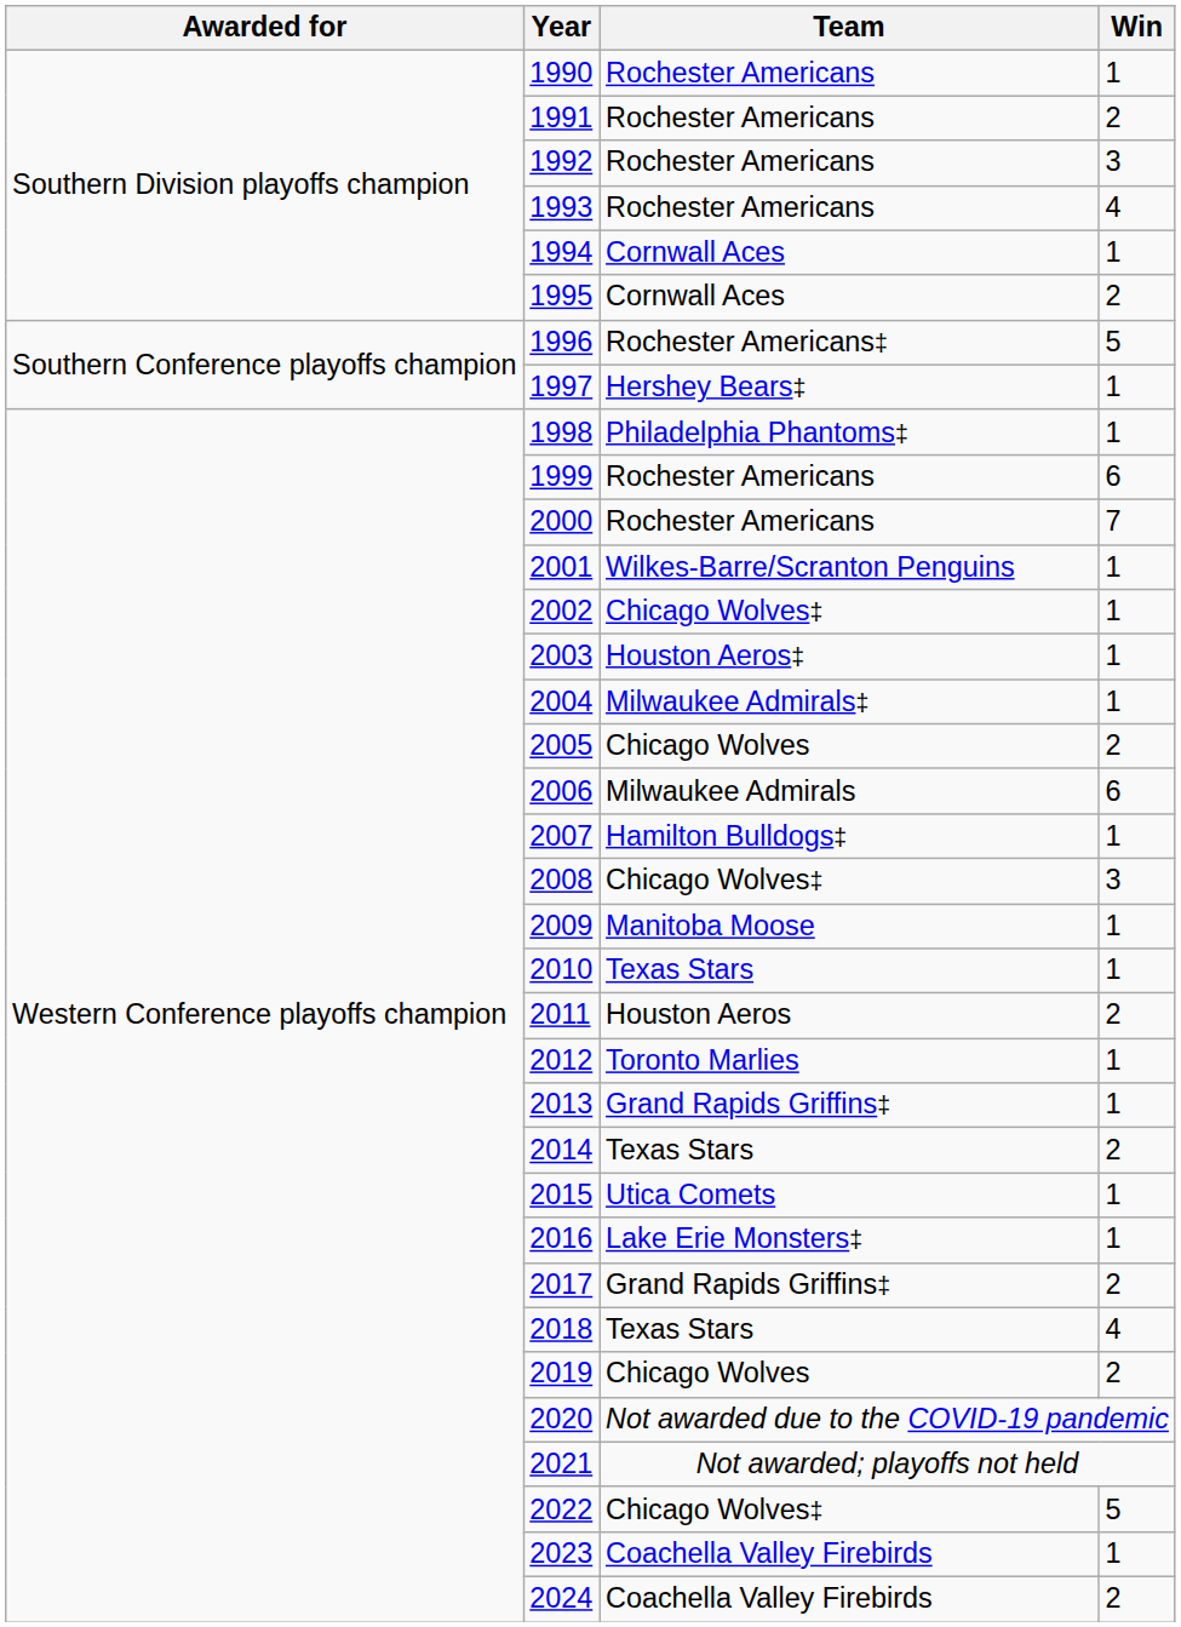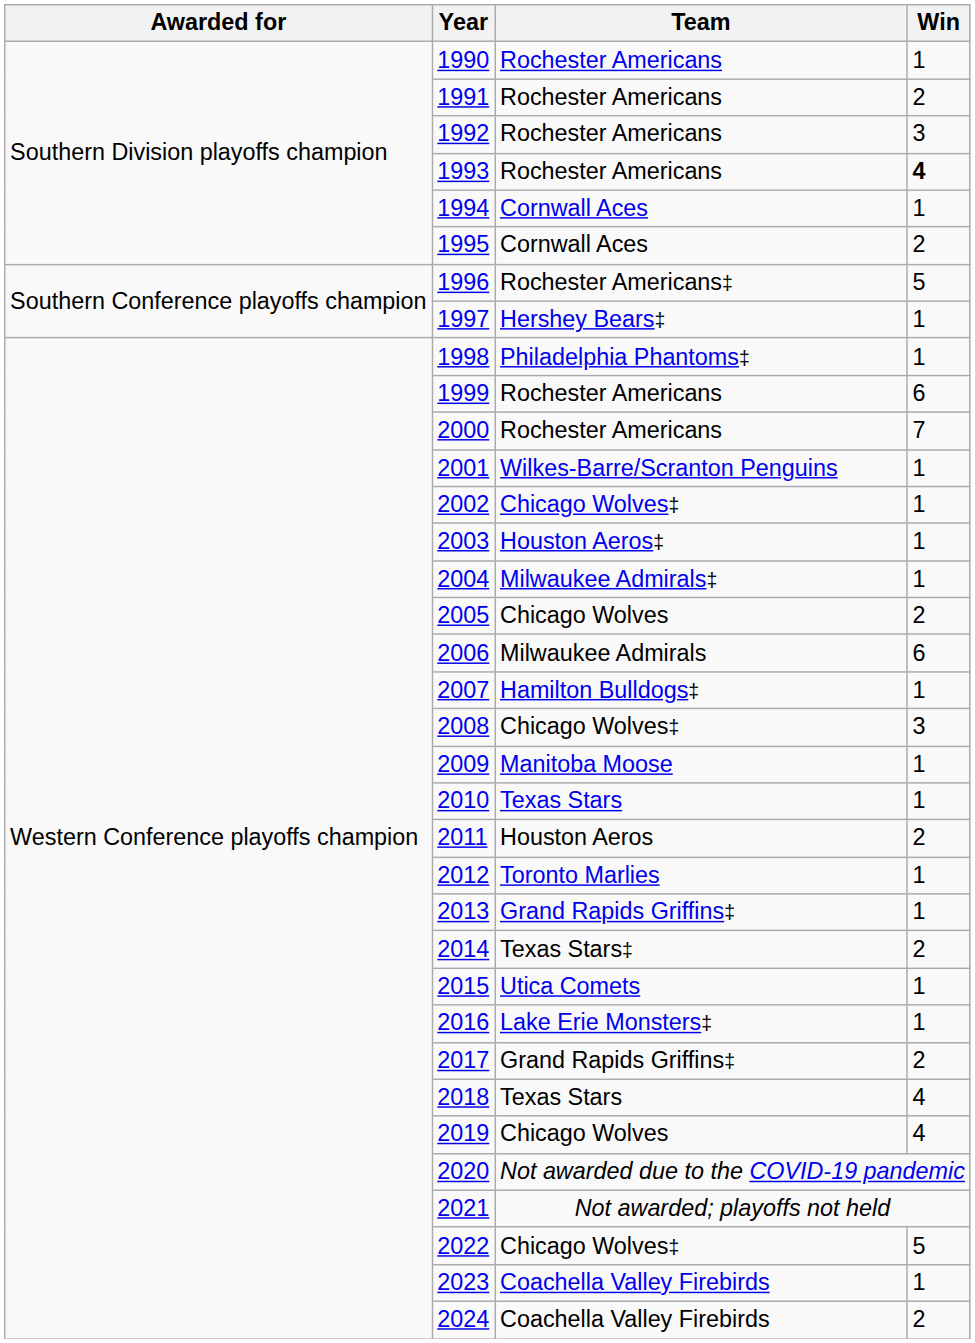 <table class="wikitable sortable">
 <tr>
 <th>Awarded for</th>
 <th>Year</th>
 <th>Team</th>
 <th>Win</th>
 </tr>
 <tr>
 <td rowspan=6>Southern Division playoffs champion</td>
 <td><a href='#'>1990</a></td>
 <td><a href='#'>Rochester Americans</a></td>
 <td>1</td>
 </tr>
 <tr>
 <td><a href='#'>1991</a></td>
 <td>Rochester Americans</td>
 <td>2</td>
 </tr>
 <tr>
 <td><a href='#'>1992</a></td>
 <td>Rochester Americans</td>
 <td>3</td>
 </tr>
 <tr>
 <td><a href='#'>1993</a></td>
 <td>Rochester Americans</td>
-<td>4</td>
+<td><strong>4</strong></td>
 </tr>
 <tr>
 <td><a href='#'>1994</a></td>
 <td><a href='#'>Cornwall Aces</a></td>
 <td>1</td>
 </tr>
 <tr>
 <td><a href='#'>1995</a></td>
 <td>Cornwall Aces</td>
 <td>2</td>
 </tr>
 <tr>
 <td rowspan=2>Southern Conference playoffs champion</td>
 <td><a href='#'>1996</a></td>
 <td>Rochester Americans<small>‡</small></td>
 <td>5</td>
 </tr>
 <tr>
 <td><a href='#'>1997</a></td>
 <td><a href='#'>Hershey Bears</a><small>‡</small></td>
 <td>1</td>
 </tr>
 <tr>
 <td rowspan=40>Western Conference playoffs champion</td>
 <td><a href='#'>1998</a></td>
 <td><a href='#'>Philadelphia Phantoms</a><small>‡</small></td>
 <td>1</td>
 </tr>
 <tr>
 <td><a href='#'>1999</a></td>
 <td>Rochester Americans</td>
 <td>6</td>
 </tr>
 <tr>
 <td><a href='#'>2000</a></td>
 <td>Rochester Americans</td>
 <td>7</td>
 </tr>
 <tr>
 <td><a href='#'>2001</a></td>
 <td><a href='#'>Wilkes-Barre/Scranton Penguins</a></td>
 <td>1</td>
 </tr>
 <tr>
 <td><a href='#'>2002</a></td>
 <td><a href='#'>Chicago Wolves</a><small>‡</small></td>
 <td>1</td>
 </tr>
 <tr>
 <td><a href='#'>2003</a></td>
 <td><a href='#'>Houston Aeros</a><small>‡</small></td>
 <td>1</td>
 </tr>
 <tr>
 <td><a href='#'>2004</a></td>
 <td><a href='#'>Milwaukee Admirals</a><small>‡</small></td>
 <td>1</td>
 </tr>
 <tr>
 <td><a href='#'>2005</a></td>
 <td>Chicago Wolves</td>
 <td>2</td>
 </tr>
 <tr>
 <td><a href='#'>2006</a></td>
 <td>Milwaukee Admirals</td>
 <td>6</td>
 </tr>
 <tr>
 <td><a href='#'>2007</a></td>
 <td><a href='#'>Hamilton Bulldogs</a><small>‡</small></td>
 <td>1</td>
 </tr>
 <tr>
 <td><a href='#'>2008</a></td>
 <td>Chicago Wolves<small>‡</small></td>
 <td>3</td>
 </tr>
 <tr>
 <td><a href='#'>2009</a></td>
 <td><a href='#'>Manitoba Moose</a></td>
 <td>1</td>
 </tr>
 <tr>
 <td><a href='#'>2010</a></td>
 <td><a href='#'>Texas Stars</a></td>
 <td>1</td>
 </tr>
 <tr>
 <td><a href='#'>2011</a></td>
 <td>Houston Aeros</td>
 <td>2</td>
 </tr>
 <tr>
 <td><a href='#'>2012</a></td>
 <td><a href='#'>Toronto Marlies</a></td>
 <td>1</td>
 </tr>
 <tr>
 <td><a href='#'>2013</a></td>
 <td><a href='#'>Grand Rapids Griffins</a><small>‡</small></td>
 <td>1</td>
 </tr>
 <tr>
 <td><a href='#'>2014</a></td>
-<td>Texas Stars</td>
+<td>Texas Stars<small>‡</small></td>
 <td>2</td>
 </tr>
 <tr>
 <td><a href='#'>2015</a></td>
 <td><a href='#'>Utica Comets</a></td>
 <td>1</td>
 </tr>
 <tr>
 <td><a href='#'>2016</a></td>
 <td><a href='#'>Lake Erie Monsters</a><small>‡</small></td>
 <td>1</td>
 </tr>
 <tr>
 <td><a href='#'>2017</a></td>
 <td>Grand Rapids Griffins<small>‡</small></td>
 <td>2</td>
 </tr>
 <tr>
 <td><a href='#'>2018</a></td>
 <td>Texas Stars</td>
 <td>4</td>
 </tr>
 <tr>
 <td><a href='#'>2019</a></td>
 <td>Chicago Wolves</td>
-<td>2</td>
+<td>4</td>
 </tr>
 <tr>
 <td><a href='#'>2020</a></td>
 <td colspan=2 align=center><em>Not awarded due to the <a href='#'>COVID-19 pandemic</a></em></td>
 </tr>
 <tr>
 <td><a href='#'>2021</a></td>
 <td colspan=2 align=center><em>Not awarded; playoffs not held</em></td>
 </tr>
 <tr>
 <td><a href='#'>2022</a></td>
 <td>Chicago Wolves<small>‡</small></td>
 <td>5</td>
 </tr>
 <tr>
 <td><a href='#'>2023</a></td>
 <td><a href='#'>Coachella Valley Firebirds</a></td>
 <td>1</td>
 </tr>
 <tr>
 <td><a href='#'>2024</a></td>
 <td>Coachella Valley Firebirds</td>
 <td>2</td>
 </tr>
 </table>
